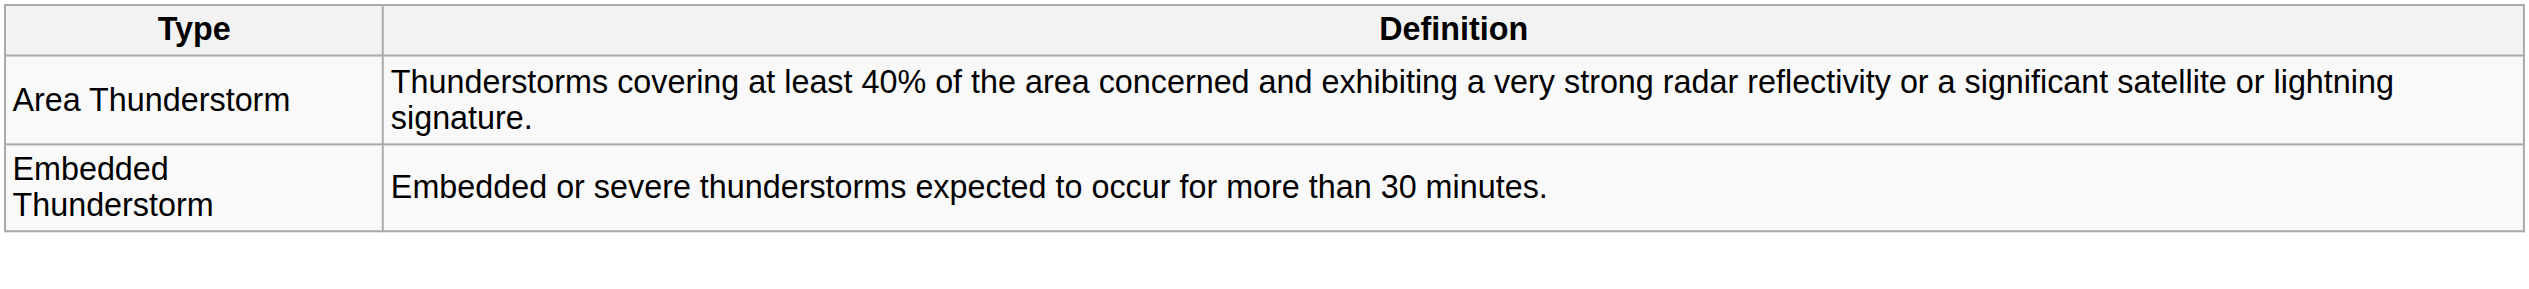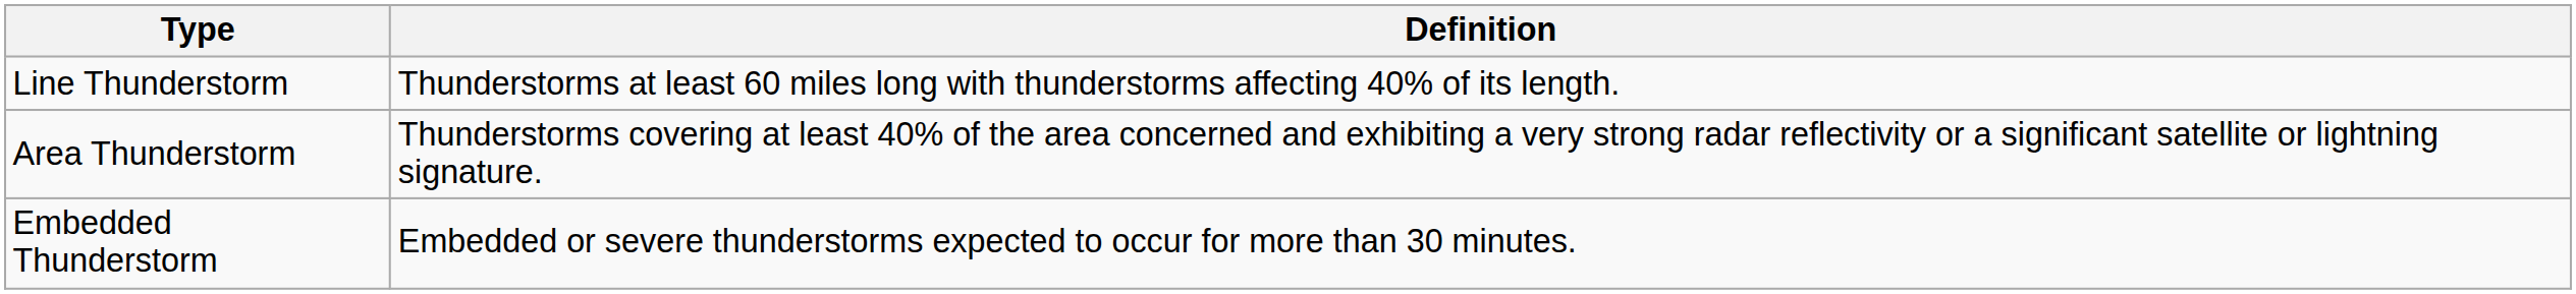 <table class="wikitable">
 <tr>
 <th>Type</th>
 <th>Definition</th>
+</tr>
+<tr>
+<td>Line Thunderstorm</td>
+<td>Thunderstorms at least 60 miles long with thunderstorms affecting 40% of its length.</td>
 </tr>
 <tr>
 <td>Area Thunderstorm</td>
 <td>Thunderstorms covering at least 40% of the area concerned and exhibiting a very strong radar reflectivity or a significant satellite or lightning signature.</td>
 </tr>
 <tr>
 <td>Embedded Thunderstorm</td>
 <td>Embedded or severe thunderstorms expected to occur for more than 30 minutes.</td>
 </tr>
 </table>
